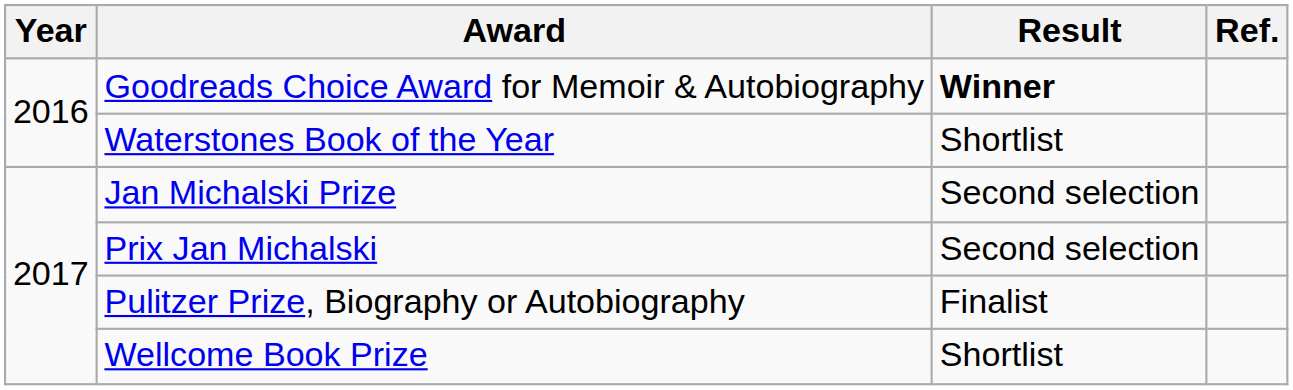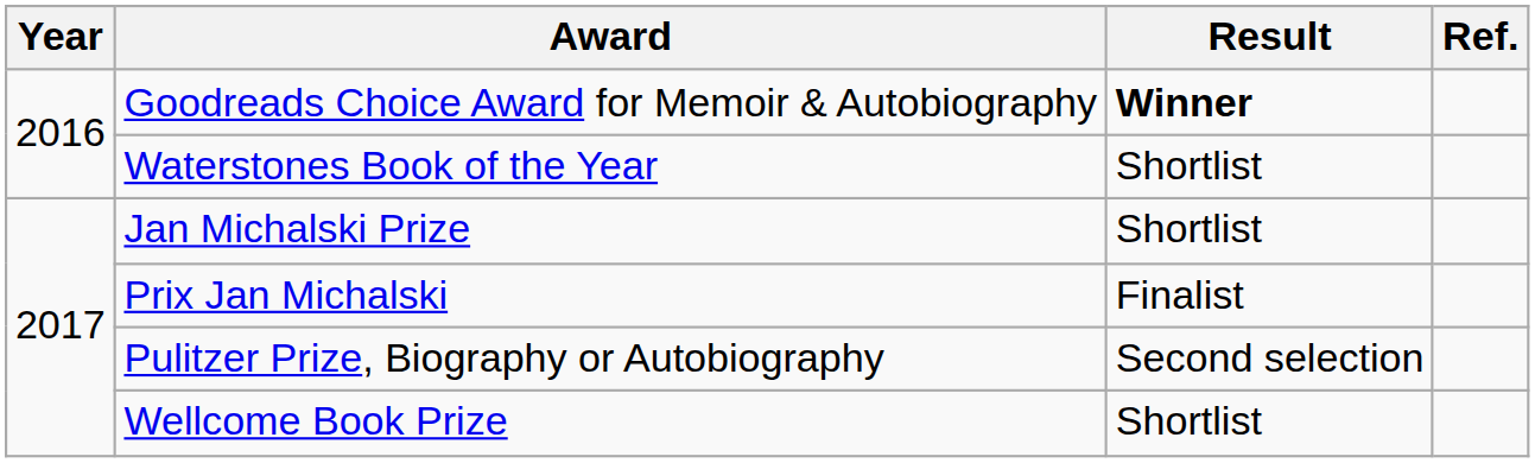 <table class="wikitable sortable mw-collapsible">
 <tr>
 <th>Year</th>
 <th>Award</th>
 <th>Result</th>
 <th>Ref.</th>
 </tr>
 <tr>
 <td rowspan="2">2016</td>
 <td><a href='#'>Goodreads Choice Award</a> for Memoir & Autobiography</td>
 <td><strong>Winner</strong></td>
 <td></td>
 </tr>
 <tr>
 <td><a href='#'>Waterstones Book of the Year</a></td>
 <td>Shortlist</td>
 <td></td>
 </tr>
 <tr>
 <td rowspan="4">2017</td>
 <td><a href='#'>Jan Michalski Prize</a></td>
-<td>Second selection</td>
+<td>Shortlist</td>
 <td></td>
 </tr>
 <tr>
 <td><a href='#'>Prix Jan Michalski</a></td>
-<td>Second selection</td>
+<td>Finalist</td>
 <td></td>
 </tr>
 <tr>
 <td><a href='#'>Pulitzer Prize</a>, Biography or Autobiography</td>
-<td>Finalist</td>
+<td>Second selection</td>
 <td></td>
 </tr>
 <tr>
 <td><a href='#'>Wellcome Book Prize</a></td>
 <td>Shortlist</td>
 <td></td>
 </tr>
 </table>
